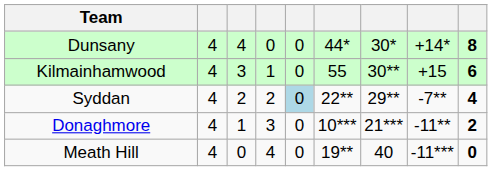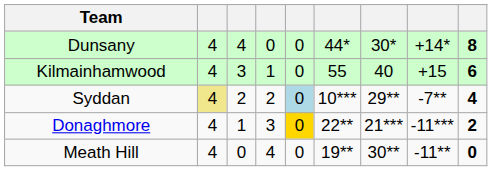 <table class="wikitable" style="text-align:center">
 <tr>
 <th width="175">Team</th>
 <th width="20"></th>
 <th width="20"></th>
 <th width="20"></th>
 <th width="20"></th>
 <th width="20"></th>
 <th width="20"></th>
 <th width="20"></th>
 <th width="20"></th>
 </tr>
 <tr style="background:#cfc;">
 <td>Dunsany</td>
 <td>4</td>
 <td>4</td>
 <td>0</td>
 <td>0</td>
 <td>44*</td>
 <td>30*</td>
 <td>+14*</td>
 <td><strong>8</strong></td>
 </tr>
 <tr style="background:#cfc;">
 <td>Kilmainhamwood</td>
 <td>4</td>
 <td>3</td>
 <td>1</td>
 <td>0</td>
 <td>55</td>
-<td>30**</td>
+<td>40</td>
 <td>+15</td>
 <td><strong>6</strong></td>
 </tr>
 <tr>
 <td>Syddan</td>
-<td>4</td>
+<td style="background: khaki;">4</td>
 <td>2</td>
 <td>2</td>
 <td style="background: lightblue;">0</td>
-<td>22**</td>
+<td>10***</td>
 <td>29**</td>
 <td>-7**</td>
 <td><strong>4</strong></td>
 </tr>
 <tr>
 <td><a href='#'>Donaghmore</a></td>
 <td>4</td>
 <td>1</td>
 <td>3</td>
-<td>0</td>
-<td>10***</td>
+<td style="background: gold;">0</td>
+<td>22**</td>
 <td>21***</td>
-<td>-11**</td>
+<td>-11***</td>
 <td><strong>2</strong></td>
 </tr>
 <tr>
 <td>Meath Hill</td>
 <td>4</td>
 <td>0</td>
 <td>4</td>
 <td>0</td>
 <td>19**</td>
-<td>40</td>
-<td>-11***</td>
+<td>30**</td>
+<td>-11**</td>
 <td><strong>0</strong></td>
 </tr>
 </table>
